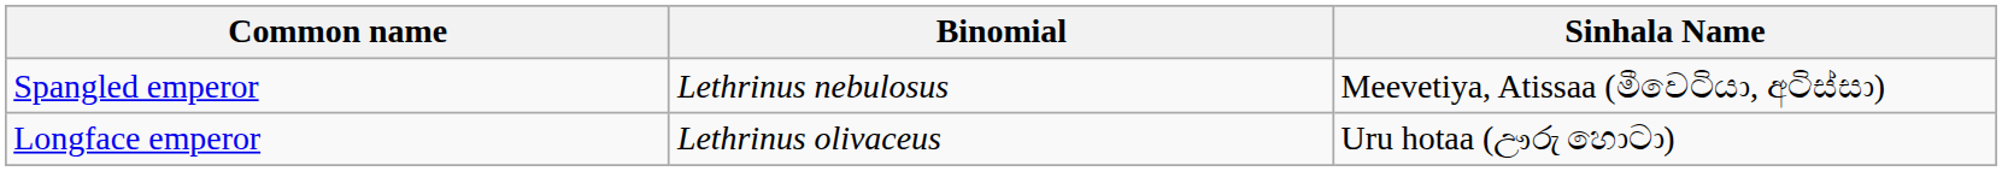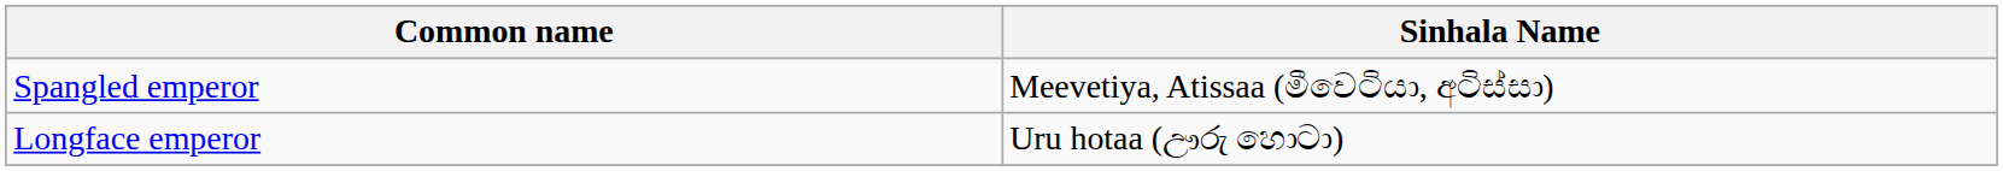 <table width=60% class="wikitable">
 <tr>
 <th width=20%>Common name</th>
-<th width=20%>Binomial</th>
 <th width=20%>Sinhala Name</th>
 </tr>
 <tr>
 <td><a href='#'>Spangled emperor</a><br></td>
-<td><em>Lethrinus nebulosus</em></td>
 <td>Meevetiya, Atissaa (මීවෙටියා, අටිස්සා)</td>
 </tr>
 <tr>
 <td><a href='#'>Longface emperor</a><br></td>
-<td><em>Lethrinus olivaceus</em></td>
 <td>Uru hotaa (ඌරු හොටා)</td>
 </tr>
 </table>
